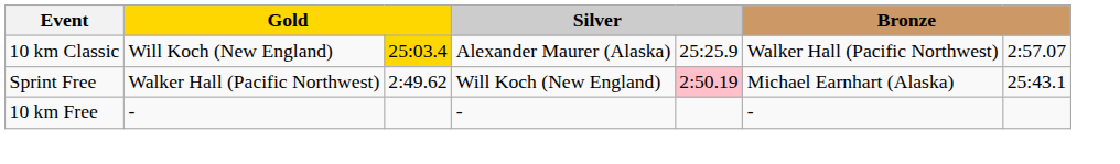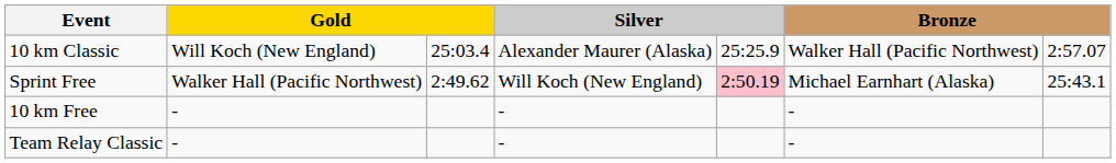 <table class="wikitable" style="text-align:left;">
 <tr>
 <th>Event</th>
 <th colspan="2" style="background:#ffd700;">Gold</th>
 <th colspan="2" style="background:#cccccc;">Silver</th>
 <th colspan="2" style="background:#CC9966;">Bronze</th>
 </tr>
 <tr>
 <td>10 km Classic</td>
 <td>Will Koch (New England)</td>
-<td style="background: gold;">25:03.4</td>
+<td>25:03.4</td>
 <td>Alexander Maurer (Alaska)</td>
 <td>25:25.9</td>
 <td>Walker Hall (Pacific Northwest)</td>
 <td>2:57.07</td>
 </tr>
 <tr>
 <td>Sprint Free</td>
 <td>Walker Hall (Pacific Northwest)</td>
 <td>2:49.62</td>
 <td>Will Koch (New England)</td>
 <td style="background: pink;">2:50.19</td>
 <td>Michael Earnhart (Alaska)</td>
 <td>25:43.1</td>
 </tr>
 <tr>
 <td>10 km Free</td>
 <td>-</td>
 <td></td>
 <td>-</td>
 <td></td>
 <td>-</td>
 <td></td>
 </tr>
+<tr>
+<td>Team Relay Classic</td>
+<td>-</td>
+<td></td>
+<td>-</td>
+<td></td>
+<td>-</td>
+<td></td>
+</tr>
 </table>
